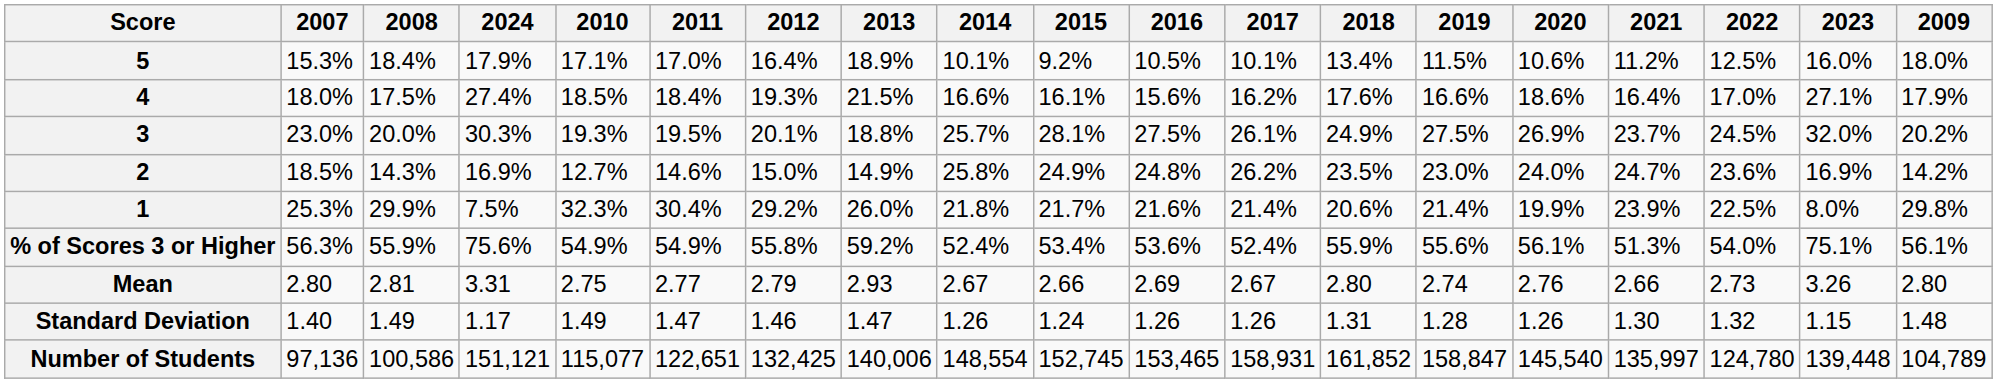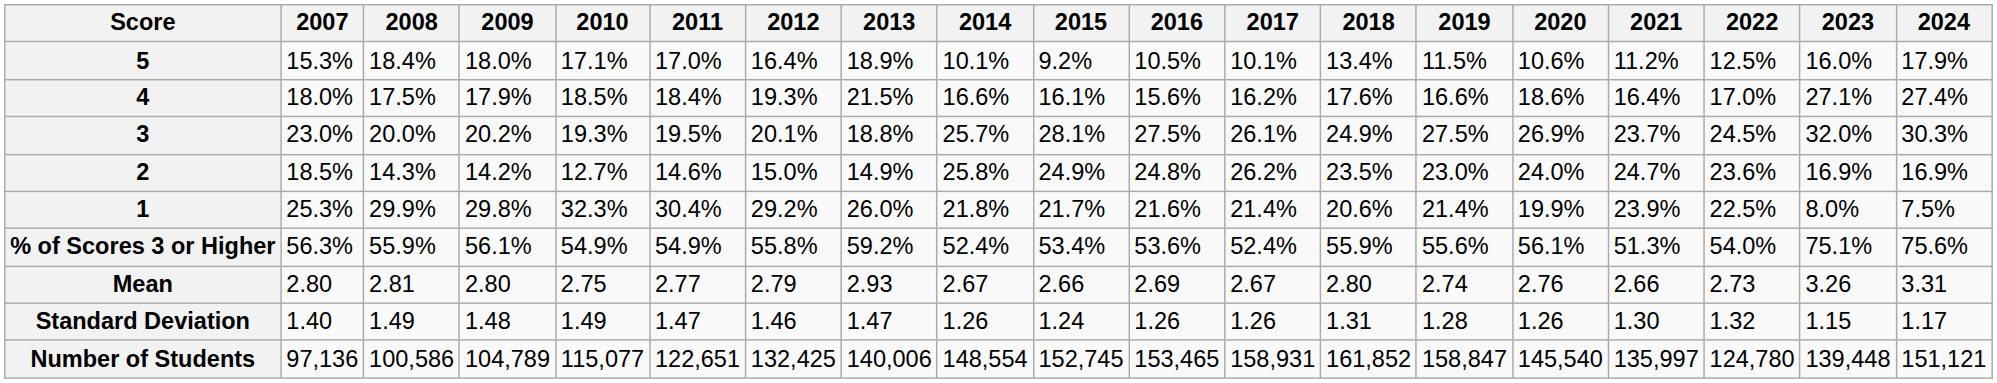 <table class="wikitable">
 <tr>
 <th>Score</th>
 <th>2007</th>
 <th>2008</th>
-<th>2024</th>
+<th>2009</th>
 <th>2010</th>
 <th>2011</th>
 <th>2012</th>
 <th>2013</th>
 <th>2014</th>
 <th>2015</th>
 <th>2016</th>
 <th>2017</th>
 <th>2018</th>
 <th>2019</th>
 <th>2020</th>
 <th>2021</th>
 <th>2022</th>
 <th>2023</th>
-<th>2009</th>
+<th>2024</th>
 </tr>
 <tr>
 <th>5</th>
 <td>15.3%</td>
 <td>18.4%</td>
-<td>17.9%</td>
+<td>18.0%</td>
 <td>17.1%</td>
 <td>17.0%</td>
 <td>16.4%</td>
 <td>18.9%</td>
 <td>10.1%</td>
 <td>9.2%</td>
 <td>10.5%</td>
 <td>10.1%</td>
 <td>13.4%</td>
 <td>11.5%</td>
 <td>10.6%</td>
 <td>11.2%</td>
 <td>12.5%</td>
 <td>16.0%</td>
-<td>18.0%</td>
+<td>17.9%</td>
 </tr>
 <tr>
 <th>4</th>
 <td>18.0%</td>
 <td>17.5%</td>
-<td>27.4%</td>
+<td>17.9%</td>
 <td>18.5%</td>
 <td>18.4%</td>
 <td>19.3%</td>
 <td>21.5%</td>
 <td>16.6%</td>
 <td>16.1%</td>
 <td>15.6%</td>
 <td>16.2%</td>
 <td>17.6%</td>
 <td>16.6%</td>
 <td>18.6%</td>
 <td>16.4%</td>
 <td>17.0%</td>
 <td>27.1%</td>
-<td>17.9%</td>
+<td>27.4%</td>
 </tr>
 <tr>
 <th>3</th>
 <td>23.0%</td>
 <td>20.0%</td>
-<td>30.3%</td>
+<td>20.2%</td>
 <td>19.3%</td>
 <td>19.5%</td>
 <td>20.1%</td>
 <td>18.8%</td>
 <td>25.7%</td>
 <td>28.1%</td>
 <td>27.5%</td>
 <td>26.1%</td>
 <td>24.9%</td>
 <td>27.5%</td>
 <td>26.9%</td>
 <td>23.7%</td>
 <td>24.5%</td>
 <td>32.0%</td>
-<td>20.2%</td>
+<td>30.3%</td>
 </tr>
 <tr>
 <th>2</th>
 <td>18.5%</td>
 <td>14.3%</td>
-<td>16.9%</td>
+<td>14.2%</td>
 <td>12.7%</td>
 <td>14.6%</td>
 <td>15.0%</td>
 <td>14.9%</td>
 <td>25.8%</td>
 <td>24.9%</td>
 <td>24.8%</td>
 <td>26.2%</td>
 <td>23.5%</td>
 <td>23.0%</td>
 <td>24.0%</td>
 <td>24.7%</td>
 <td>23.6%</td>
 <td>16.9%</td>
-<td>14.2%</td>
+<td>16.9%</td>
 </tr>
 <tr>
 <th>1</th>
 <td>25.3%</td>
 <td>29.9%</td>
-<td>7.5%</td>
+<td>29.8%</td>
 <td>32.3%</td>
 <td>30.4%</td>
 <td>29.2%</td>
 <td>26.0%</td>
 <td>21.8%</td>
 <td>21.7%</td>
 <td>21.6%</td>
 <td>21.4%</td>
 <td>20.6%</td>
 <td>21.4%</td>
 <td>19.9%</td>
 <td>23.9%</td>
 <td>22.5%</td>
 <td>8.0%</td>
-<td>29.8%</td>
+<td>7.5%</td>
 </tr>
 <tr>
 <th>% of Scores 3 or Higher</th>
 <td>56.3%</td>
 <td>55.9%</td>
-<td>75.6%</td>
+<td>56.1%</td>
 <td>54.9%</td>
 <td>54.9%</td>
 <td>55.8%</td>
 <td>59.2%</td>
 <td>52.4%</td>
 <td>53.4%</td>
 <td>53.6%</td>
 <td>52.4%</td>
 <td>55.9%</td>
 <td>55.6%</td>
 <td>56.1%</td>
 <td>51.3%</td>
 <td>54.0%</td>
 <td>75.1%</td>
-<td>56.1%</td>
+<td>75.6%</td>
 </tr>
 <tr>
 <th>Mean</th>
 <td>2.80</td>
 <td>2.81</td>
-<td>3.31</td>
+<td>2.80</td>
 <td>2.75</td>
 <td>2.77</td>
 <td>2.79</td>
 <td>2.93</td>
 <td>2.67</td>
 <td>2.66</td>
 <td>2.69</td>
 <td>2.67</td>
 <td>2.80</td>
 <td>2.74</td>
 <td>2.76</td>
 <td>2.66</td>
 <td>2.73</td>
 <td>3.26</td>
-<td>2.80</td>
+<td>3.31</td>
 </tr>
 <tr>
 <th>Standard Deviation</th>
 <td>1.40</td>
 <td>1.49</td>
-<td>1.17</td>
+<td>1.48</td>
 <td>1.49</td>
 <td>1.47</td>
 <td>1.46</td>
 <td>1.47</td>
 <td>1.26</td>
 <td>1.24</td>
 <td>1.26</td>
 <td>1.26</td>
 <td>1.31</td>
 <td>1.28</td>
 <td>1.26</td>
 <td>1.30</td>
 <td>1.32</td>
 <td>1.15</td>
-<td>1.48</td>
+<td>1.17</td>
 </tr>
 <tr>
 <th>Number of Students</th>
 <td>97,136</td>
 <td>100,586</td>
-<td>151,121</td>
+<td>104,789</td>
 <td>115,077</td>
 <td>122,651</td>
 <td>132,425</td>
 <td>140,006</td>
 <td>148,554</td>
 <td>152,745</td>
 <td>153,465</td>
 <td>158,931</td>
 <td>161,852</td>
 <td>158,847</td>
 <td>145,540</td>
 <td>135,997</td>
 <td>124,780</td>
 <td>139,448</td>
-<td>104,789</td>
+<td>151,121</td>
 </tr>
 </table>
